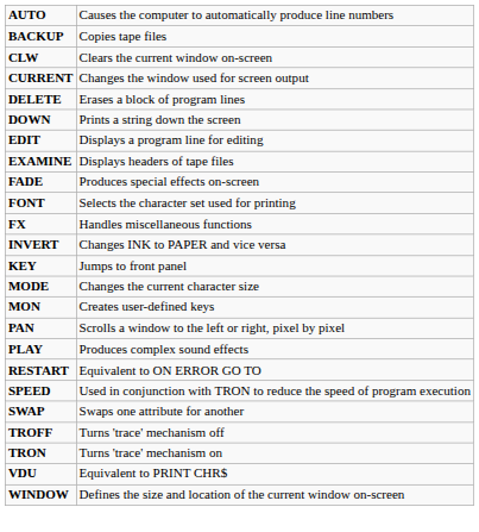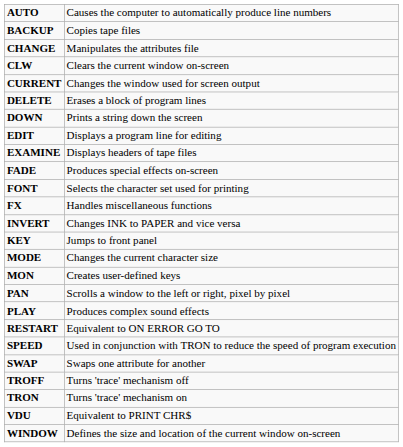 <table class="wikitable">
 <tr>
 <td><strong>AUTO</strong></td>
 <td>Causes the computer to automatically produce line numbers</td>
 </tr>
 <tr>
 <td><strong>BACKUP</strong></td>
 <td>Copies tape files</td>
+</tr>
+<tr>
+<td><strong>CHANGE</strong></td>
+<td>Manipulates the attributes file</td>
 </tr>
 <tr>
 <td><strong>CLW</strong></td>
 <td>Clears the current window on-screen</td>
 </tr>
 <tr>
 <td><strong>CURRENT</strong></td>
 <td>Changes the window used for screen output</td>
 </tr>
 <tr>
 <td><strong>DELETE</strong></td>
 <td>Erases a block of program lines</td>
 </tr>
 <tr>
 <td><strong>DOWN</strong></td>
 <td>Prints a string down the screen</td>
 </tr>
 <tr>
 <td><strong>EDIT</strong></td>
 <td>Displays a program line for editing</td>
 </tr>
 <tr>
 <td><strong>EXAMINE</strong></td>
 <td>Displays headers of tape files</td>
 </tr>
 <tr>
 <td><strong>FADE</strong></td>
 <td>Produces special effects on-screen</td>
 </tr>
 <tr>
 <td><strong>FONT</strong></td>
 <td>Selects the character set used for printing</td>
 </tr>
 <tr>
 <td><strong>FX</strong></td>
 <td>Handles miscellaneous functions</td>
 </tr>
 <tr>
 <td><strong>INVERT</strong></td>
 <td>Changes INK to PAPER and vice versa</td>
 </tr>
 <tr>
 <td><strong>KEY</strong></td>
 <td>Jumps to front panel</td>
 </tr>
 <tr>
 <td><strong>MODE</strong></td>
 <td>Changes the current character size</td>
 </tr>
 <tr>
 <td><strong>MON</strong></td>
 <td>Creates user-defined keys</td>
 </tr>
 <tr>
 <td><strong>PAN</strong></td>
 <td>Scrolls a window to the left or right, pixel by pixel</td>
 </tr>
 <tr>
 <td><strong>PLAY</strong></td>
 <td>Produces complex sound effects</td>
 </tr>
 <tr>
 <td><strong>RESTART</strong></td>
 <td>Equivalent to ON ERROR GO TO</td>
 </tr>
 <tr>
 <td><strong>SPEED</strong></td>
 <td>Used in conjunction with TRON to reduce the speed of program execution</td>
 </tr>
 <tr>
 <td><strong>SWAP</strong></td>
 <td>Swaps one attribute for another</td>
 </tr>
 <tr>
 <td><strong>TROFF</strong></td>
 <td>Turns 'trace' mechanism off</td>
 </tr>
 <tr>
 <td><strong>TRON</strong></td>
 <td>Turns 'trace' mechanism on</td>
 </tr>
 <tr>
 <td><strong>VDU</strong></td>
 <td>Equivalent to PRINT CHR$</td>
 </tr>
 <tr>
 <td><strong>WINDOW</strong></td>
 <td>Defines the size and location of the current window on-screen</td>
 </tr>
 </table>
